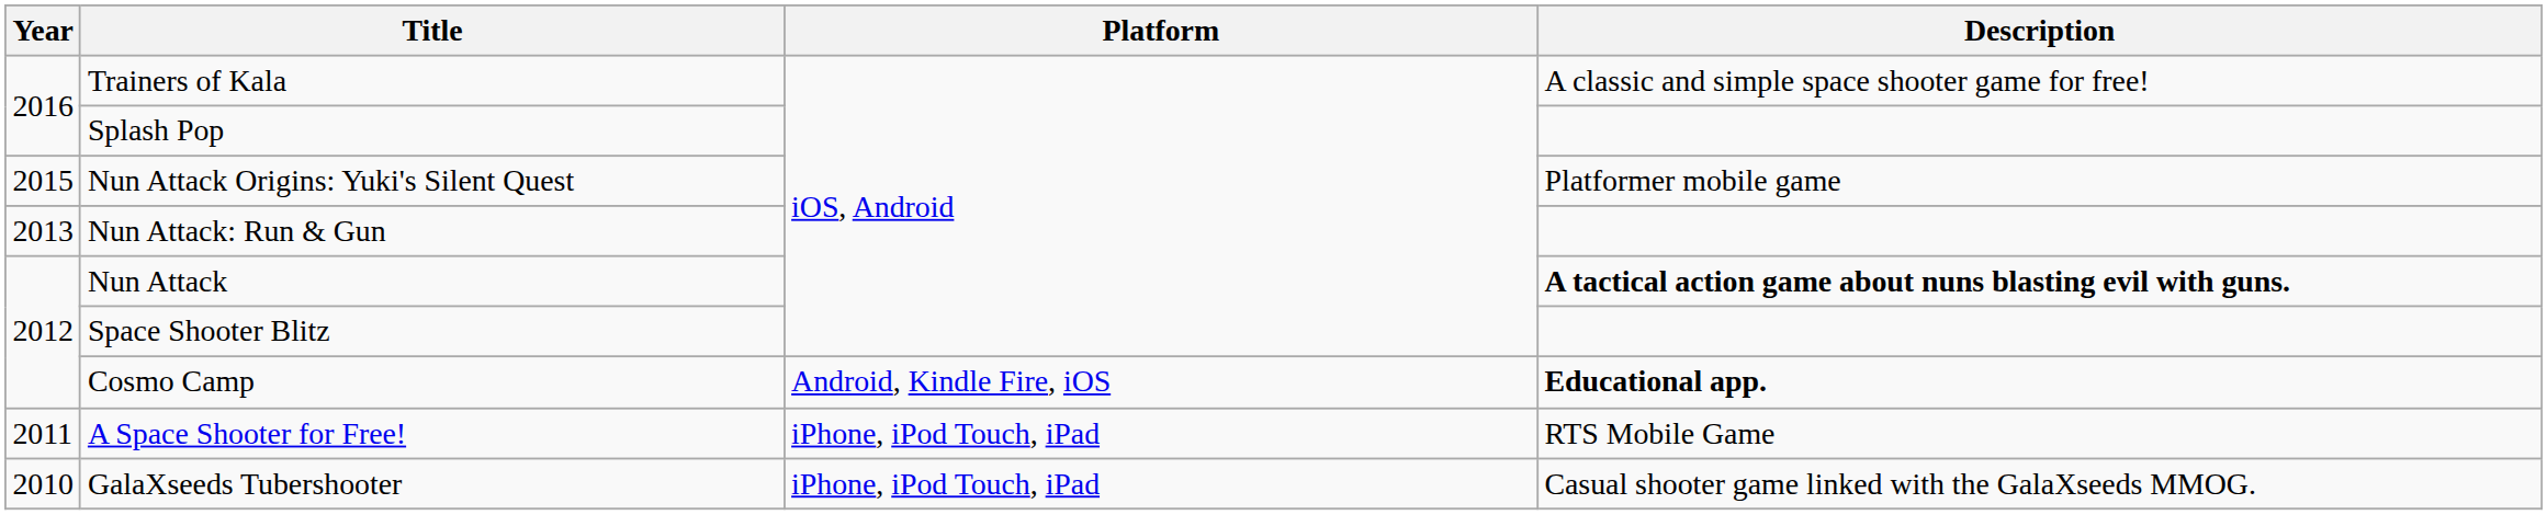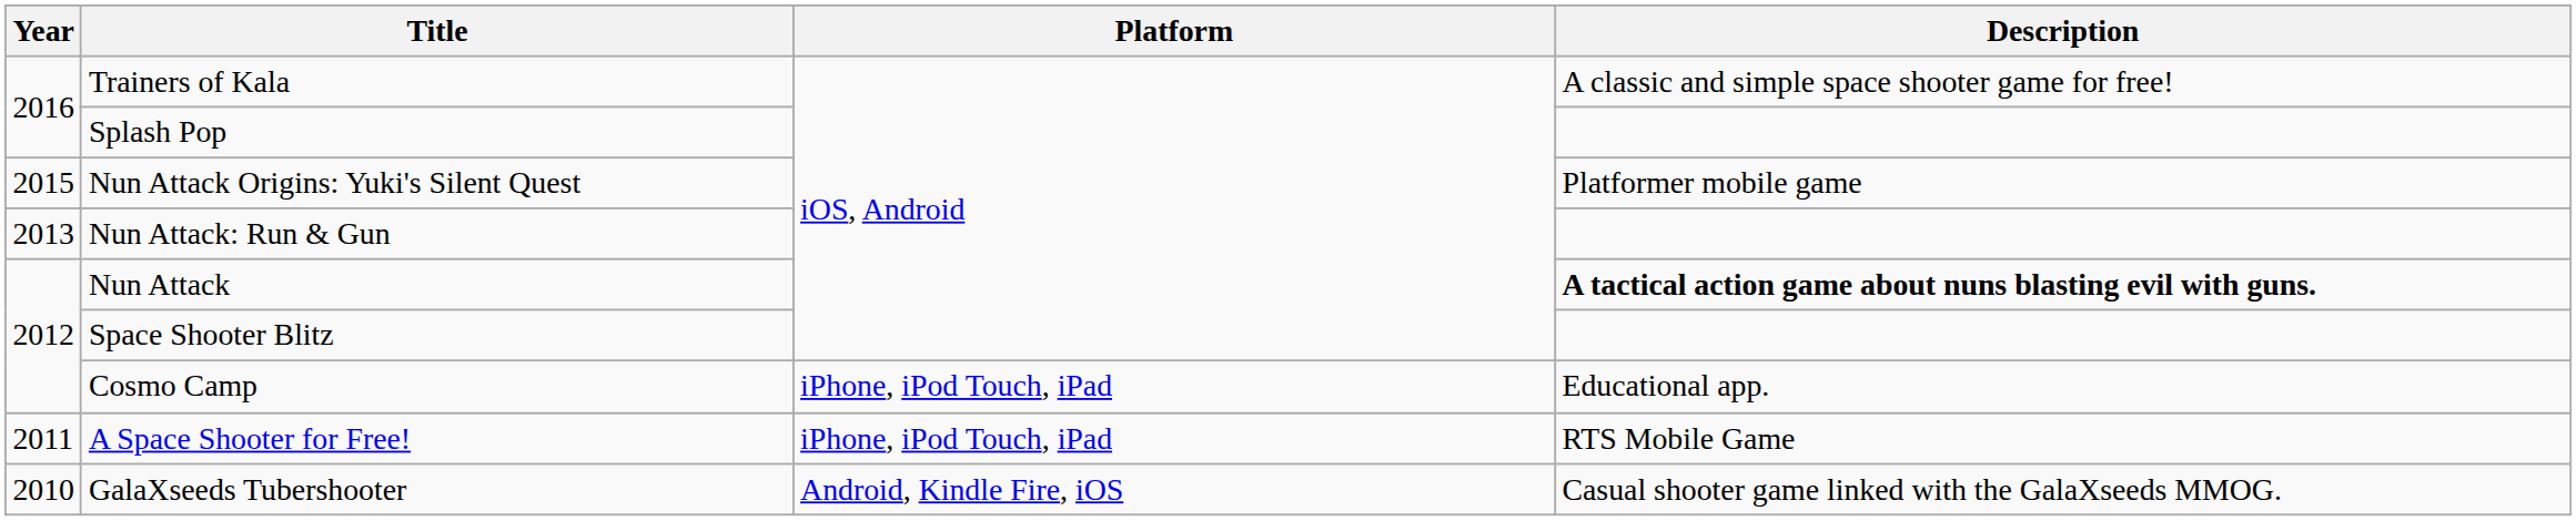 <table class="sortable wikitable" style="font-size: 95%; width: 100%;">
 <tr>
 <th width=2%>Year</th>
 <th width=28%>Title</th>
 <th width=30%>Platform</th>
 <th width=40%>Description</th>
 </tr>
 <tr>
 <td rowspan="2">2016</td>
 <td>Trainers of Kala</td>
 <td rowspan="6"><a href='#'>iOS</a>, <a href='#'>Android</a></td>
 <td>A classic and simple space shooter game for free!</td>
 </tr>
 <tr>
 <td>Splash Pop</td>
 <td></td>
 </tr>
 <tr>
 <td>2015</td>
 <td>Nun Attack Origins: Yuki's Silent Quest</td>
 <td>Platformer mobile game</td>
 </tr>
 <tr>
 <td>2013</td>
 <td>Nun Attack: Run & Gun</td>
 <td></td>
 </tr>
 <tr>
 <td rowspan="3">2012</td>
 <td>Nun Attack</td>
 <td><strong>A tactical action game about nuns blasting evil with guns.</strong></td>
 </tr>
 <tr>
 <td>Space Shooter Blitz</td>
 <td></td>
 </tr>
 <tr>
 <td>Cosmo Camp</td>
-<td><a href='#'>Android</a>, <a href='#'>Kindle Fire</a>, <a href='#'>iOS</a></td>
-<td><strong>Educational app.</strong></td>
+<td><a href='#'>iPhone</a>, <a href='#'>iPod Touch</a>, <a href='#'>iPad</a></td>
+<td>Educational app.</td>
 </tr>
 <tr>
 <td>2011</td>
 <td><a href='#'>A Space Shooter for Free!</a></td>
 <td><a href='#'>iPhone</a>, <a href='#'>iPod Touch</a>, <a href='#'>iPad</a></td>
 <td>RTS Mobile Game</td>
 </tr>
 <tr>
 <td>2010</td>
 <td>GalaXseeds Tubershooter</td>
-<td><a href='#'>iPhone</a>, <a href='#'>iPod Touch</a>, <a href='#'>iPad</a></td>
+<td><a href='#'>Android</a>, <a href='#'>Kindle Fire</a>, <a href='#'>iOS</a></td>
 <td>Casual shooter game linked with the GalaXseeds MMOG.</td>
 </tr>
 </table>
